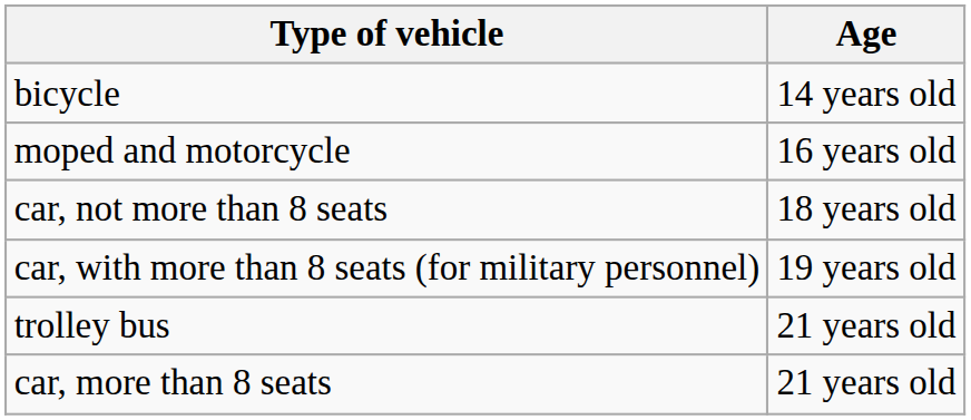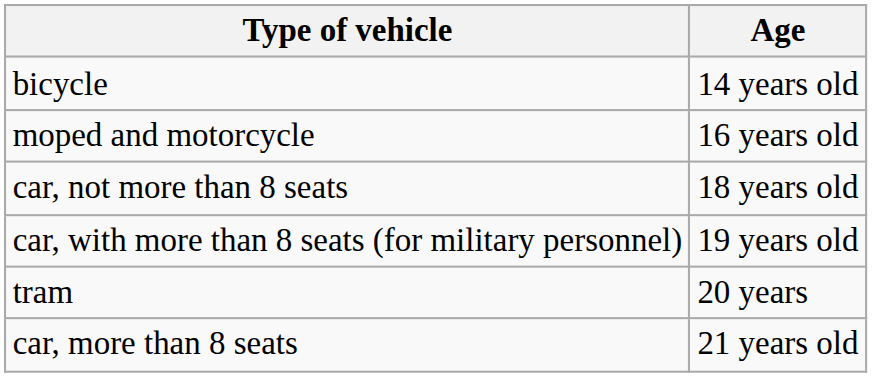 <table class="wikitable">
 <tr>
 <th>Type of vehicle</th>
 <th>Age</th>
 </tr>
 <tr>
 <td>bicycle</td>
 <td>14 years old</td>
 </tr>
 <tr>
 <td>moped and motorcycle</td>
 <td>16 years old</td>
 </tr>
 <tr>
 <td>car, not more than 8 seats</td>
 <td>18 years old</td>
 </tr>
 <tr>
 <td>car, with more than 8 seats (for military personnel)</td>
 <td>19 years old</td>
 </tr>
 <tr>
-<td>trolley bus</td>
-<td>21 years old</td>
+<td>tram</td>
+<td>20 years</td>
 </tr>
 <tr>
 <td>car, more than 8 seats</td>
 <td>21 years old</td>
 </tr>
 </table>
